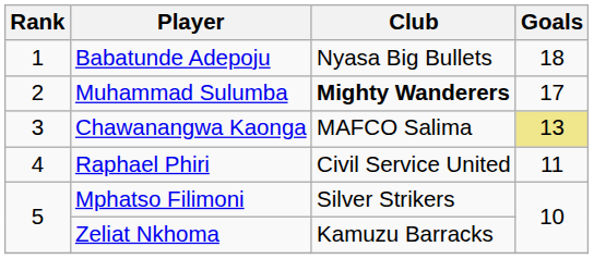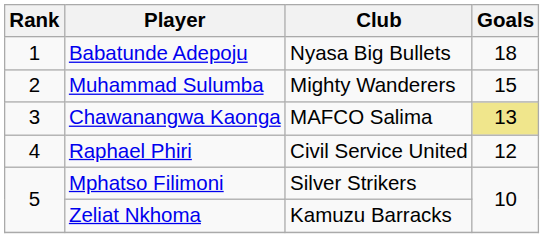 <table class="wikitable" style="text-align:center">
 <tr>
 <th>Rank</th>
 <th>Player</th>
 <th>Club</th>
 <th>Goals</th>
 </tr>
 <tr>
 <td>1</td>
 <td align="left"> <a href='#'>Babatunde Adepoju</a></td>
 <td align="left">Nyasa Big Bullets</td>
 <td>18</td>
 </tr>
 <tr>
 <td>2</td>
 <td align="left"> <a href='#'>Muhammad Sulumba</a></td>
-<td align="left"><strong>Mighty Wanderers</strong></td>
-<td>17</td>
+<td align="left">Mighty Wanderers</td>
+<td>15</td>
 </tr>
 <tr>
 <td>3</td>
 <td align="left"> <a href='#'>Chawanangwa Kaonga</a></td>
 <td align="left">MAFCO Salima</td>
 <td style="background: khaki;">13</td>
 </tr>
 <tr>
 <td>4</td>
 <td align="left"> <a href='#'>Raphael Phiri</a></td>
 <td align="left">Civil Service United</td>
-<td>11</td>
+<td>12</td>
 </tr>
 <tr>
 <td rowspan=2>5</td>
 <td align="left"> <a href='#'>Mphatso Filimoni</a></td>
 <td align="left">Silver Strikers</td>
 <td rowspan=2>10</td>
 </tr>
 <tr>
 <td align="left"> <a href='#'>Zeliat Nkhoma</a></td>
 <td align="left">Kamuzu Barracks</td>
 </tr>
 <tr>
 </tr>
 </table>
